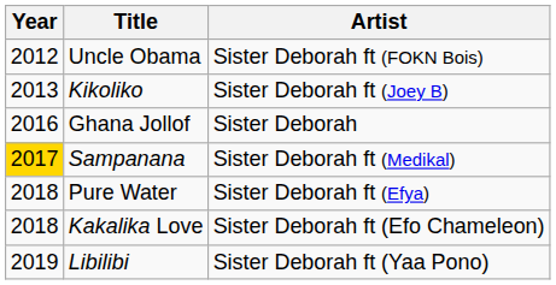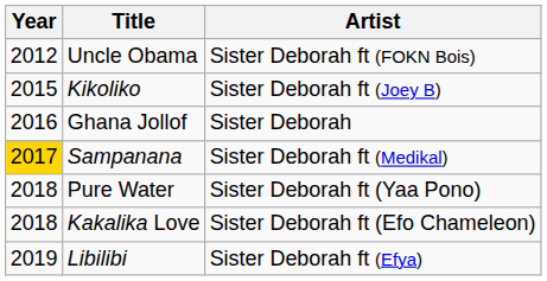 <table class="wikitable">
 <tr>
 <th>Year</th>
 <th>Title</th>
 <th>Artist</th>
 </tr>
 <tr>
 <td>2012</td>
 <td>Uncle Obama</td>
 <td>Sister Deborah ft <small>(FOKN Bois)</small></td>
 </tr>
 <tr>
-<td>2013</td>
+<td>2015</td>
 <td><em>Kikoliko</em></td>
 <td>Sister Deborah ft <small>(<a href='#'>Joey B</a>)</small></td>
 </tr>
 <tr>
 <td>2016</td>
 <td>Ghana Jollof</td>
 <td>Sister Deborah</td>
 </tr>
 <tr>
 <td style="background: gold;">2017</td>
 <td><em>Sampanana</em></td>
 <td>Sister Deborah ft <small>(<a href='#'>Medikal</a>)</small></td>
 </tr>
 <tr>
 <td>2018</td>
 <td>Pure Water</td>
-<td>Sister Deborah ft <small>(<a href='#'>Efya</a>)</small></td>
+<td>Sister Deborah ft (Yaa Pono)</td>
 </tr>
 <tr>
 <td>2018</td>
 <td><em>Kakalika</em> Love</td>
 <td>Sister Deborah ft (Efo Chameleon)</td>
 </tr>
 <tr>
 <td>2019</td>
 <td><em>Libilibi</em></td>
-<td>Sister Deborah ft (Yaa Pono)</td>
+<td>Sister Deborah ft <small>(<a href='#'>Efya</a>)</small></td>
 </tr>
 </table>
